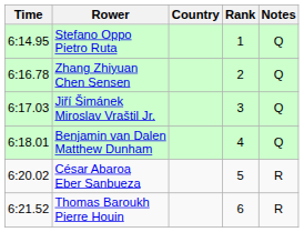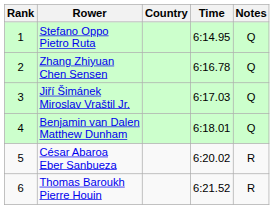 <table class="wikitable" style="text-align:center">
 <tr>
-<th>Time</th>
+<th>Rank</th>
 <th>Rower</th>
 <th>Country</th>
-<th>Rank</th>
+<th>Time</th>
 <th>Notes</th>
 </tr>
 <tr bgcolor=ccffcc>
-<td>6:14.95</td>
+<td>1</td>
 <td align="left"><a href='#'>Stefano Oppo</a><br><a href='#'>Pietro Ruta</a></td>
 <td align="left"></td>
-<td>1</td>
+<td>6:14.95</td>
 <td>Q</td>
 </tr>
 <tr bgcolor=ccffcc>
-<td>6:16.78</td>
+<td>2</td>
 <td align="left"><a href='#'>Zhang Zhiyuan</a><br><a href='#'>Chen Sensen</a></td>
 <td align="left"></td>
-<td>2</td>
+<td>6:16.78</td>
 <td>Q</td>
 </tr>
 <tr bgcolor=ccffcc>
-<td>6:17.03</td>
+<td>3</td>
 <td align="left"><a href='#'>Jiří Šimánek</a><br><a href='#'>Miroslav Vraštil Jr.</a></td>
 <td align="left"></td>
-<td>3</td>
+<td>6:17.03</td>
 <td>Q</td>
 </tr>
 <tr bgcolor=ccffcc>
-<td>6:18.01</td>
+<td>4</td>
 <td align="left"><a href='#'>Benjamin van Dalen</a><br><a href='#'>Matthew Dunham</a></td>
 <td align="left"></td>
-<td>4</td>
+<td>6:18.01</td>
 <td>Q</td>
 </tr>
 <tr>
-<td>6:20.02</td>
+<td>5</td>
 <td align="left"><a href='#'>César Abaroa</a><br><a href='#'>Eber Sanbueza</a></td>
 <td align="left"></td>
-<td>5</td>
+<td>6:20.02</td>
 <td>R</td>
 </tr>
 <tr>
-<td>6:21.52</td>
+<td>6</td>
 <td align="left"><a href='#'>Thomas Baroukh</a><br><a href='#'>Pierre Houin</a></td>
 <td align="left"></td>
-<td>6</td>
+<td>6:21.52</td>
 <td>R</td>
 </tr>
 </table>
